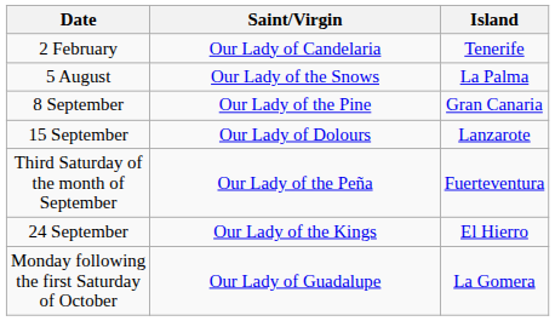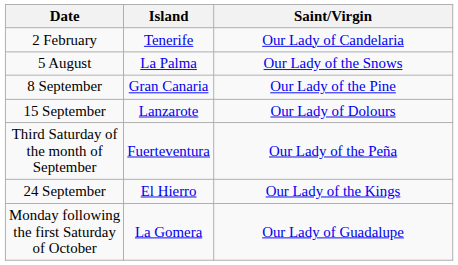 <table class="wikitable sortable" style="text-align:center;margin: 1em auto;">
 <tr>
 <th width="120">Date</th>
+<th width="70">Island</th>
 <th width="250">Saint/Virgin</th>
-<th width="70">Island</th>
 </tr>
 <tr>
 <td>2 February</td>
+<td><a href='#'>Tenerife</a></td>
 <td><a href='#'>Our Lady of Candelaria</a></td>
-<td><a href='#'>Tenerife</a></td>
 </tr>
 <tr>
 <td>5 August</td>
+<td><a href='#'>La Palma</a></td>
 <td><a href='#'>Our Lady of the Snows</a></td>
-<td><a href='#'>La Palma</a></td>
 </tr>
 <tr>
 <td>8 September</td>
+<td><a href='#'>Gran Canaria</a></td>
 <td><a href='#'>Our Lady of the Pine</a></td>
-<td><a href='#'>Gran Canaria</a></td>
 </tr>
 <tr>
 <td>15 September</td>
+<td><a href='#'>Lanzarote</a></td>
 <td><a href='#'>Our Lady of Dolours</a></td>
-<td><a href='#'>Lanzarote</a></td>
 </tr>
 <tr>
 <td>Third Saturday of the month of September</td>
+<td><a href='#'>Fuerteventura</a></td>
 <td><a href='#'>Our Lady of the Peña</a></td>
-<td><a href='#'>Fuerteventura</a></td>
 </tr>
 <tr>
 <td>24 September</td>
+<td><a href='#'>El Hierro</a></td>
 <td><a href='#'>Our Lady of the Kings</a></td>
-<td><a href='#'>El Hierro</a></td>
 </tr>
 <tr>
 <td>Monday following the first Saturday of October</td>
+<td><a href='#'>La Gomera</a></td>
 <td><a href='#'>Our Lady of Guadalupe</a></td>
-<td><a href='#'>La Gomera</a></td>
 </tr>
 </table>
